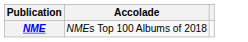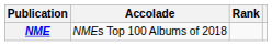 <table class="wikitable sortable plainrowheaders">
 <tr>
 <th scope="col">Publication</th>
 <th scope="col">Accolade</th>
+<th scope="col">Rank</th>
 <th scope="col" class="unsortable"></th>
 </tr>
 <tr>
 <th scope="row"><em><a href='#'>NME</a></em></th>
 <td><em>NME</em>s Top 100 Albums of 2018</td>
 <td></td>
+<td></td>
 </tr>
 </table>
